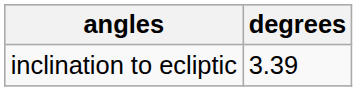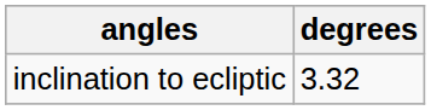 <table class="wikitable">
 <tr>
 <th>angles</th>
 <th>degrees</th>
 </tr>
 <tr>
 <td>inclination to ecliptic</td>
-<td>3.39</td>
+<td>3.32</td>
 </tr>
 </table>
